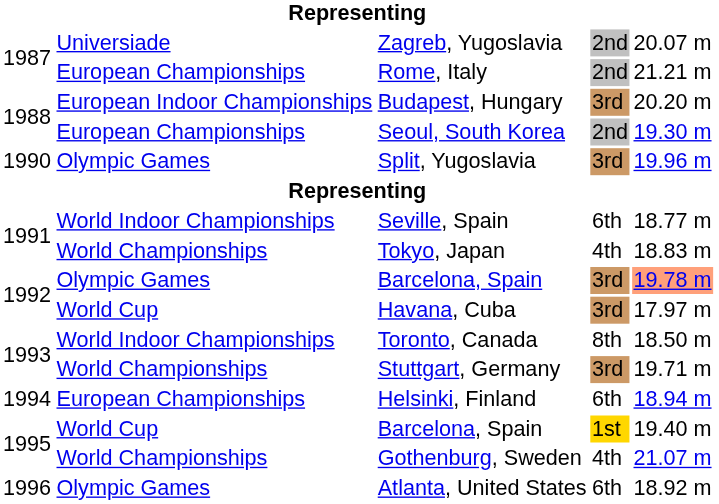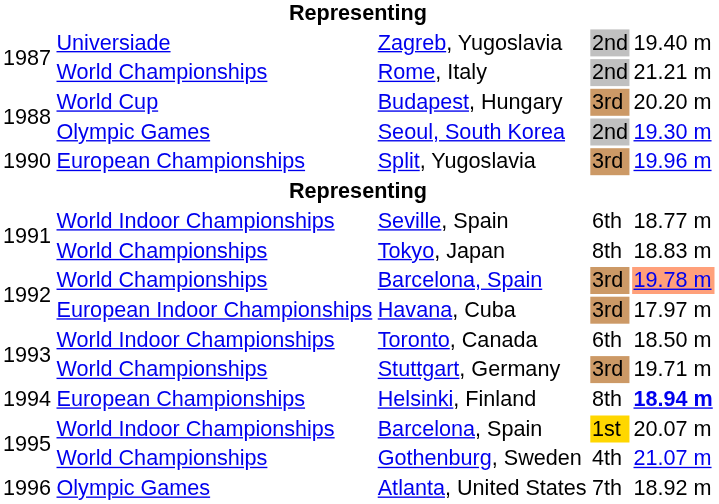 <table>
 <tr>
 <th colspan="5">Representing </th>
 </tr>
 <tr>
 <td rowspan=2>1987</td>
 <td><a href='#'>Universiade</a></td>
 <td><a href='#'>Zagreb</a>, Yugoslavia</td>
 <td bgcolor=silver>2nd</td>
-<td>20.07 m</td>
+<td>19.40 m</td>
 </tr>
 <tr>
-<td><a href='#'>European Championships</a></td>
+<td><a href='#'>World Championships</a></td>
 <td><a href='#'>Rome</a>, Italy</td>
 <td bgcolor=silver>2nd</td>
 <td>21.21 m</td>
 </tr>
 <tr>
 <td rowspan=2>1988</td>
-<td><a href='#'>European Indoor Championships</a></td>
+<td><a href='#'>World Cup</a></td>
 <td><a href='#'>Budapest</a>, Hungary</td>
 <td bgcolor=cc9966>3rd</td>
 <td>20.20 m</td>
 </tr>
 <tr>
-<td><a href='#'>European Championships</a></td>
+<td><a href='#'>Olympic Games</a></td>
 <td><a href='#'>Seoul, South Korea</a></td>
 <td bgcolor="silver">2nd</td>
 <td><a href='#'>19.30 m</a></td>
 </tr>
 <tr>
 <td>1990</td>
-<td><a href='#'>Olympic Games</a></td>
+<td><a href='#'>European Championships</a></td>
 <td><a href='#'>Split</a>, Yugoslavia</td>
 <td bgcolor=cc9966>3rd</td>
 <td><a href='#'>19.96 m</a></td>
 </tr>
 <tr>
 <th colspan="5">Representing </th>
 </tr>
 <tr>
 <td rowspan=2>1991</td>
 <td><a href='#'>World Indoor Championships</a></td>
 <td><a href='#'>Seville</a>, Spain</td>
 <td>6th</td>
 <td>18.77 m</td>
 </tr>
 <tr>
 <td><a href='#'>World Championships</a></td>
 <td><a href='#'>Tokyo</a>, Japan</td>
-<td>4th</td>
+<td>8th</td>
 <td>18.83 m</td>
 </tr>
 <tr>
 <td rowspan=2>1992</td>
-<td><a href='#'>Olympic Games</a></td>
+<td><a href='#'>World Championships</a></td>
 <td><a href='#'>Barcelona, Spain</a></td>
 <td bgcolor="cc9966">3rd</td>
 <td style="background: lightsalmon;"><a href='#'>19.78 m</a></td>
 </tr>
 <tr>
-<td><a href='#'>World Cup</a></td>
+<td><a href='#'>European Indoor Championships</a></td>
 <td><a href='#'>Havana</a>, Cuba</td>
 <td bgcolor=cc9966>3rd</td>
 <td>17.97 m</td>
 </tr>
 <tr>
 <td rowspan=2>1993</td>
 <td><a href='#'>World Indoor Championships</a></td>
 <td><a href='#'>Toronto</a>, Canada</td>
-<td>8th</td>
+<td>6th</td>
 <td>18.50 m</td>
 </tr>
 <tr>
 <td><a href='#'>World Championships</a></td>
 <td><a href='#'>Stuttgart</a>, Germany</td>
 <td bgcolor=cc9966>3rd</td>
 <td>19.71 m</td>
 </tr>
 <tr>
 <td>1994</td>
 <td><a href='#'>European Championships</a></td>
 <td><a href='#'>Helsinki</a>, Finland</td>
-<td>6th</td>
-<td><a href='#'>18.94 m</a></td>
+<td>8th</td>
+<td><strong><a href='#'>18.94 m</a></strong></td>
 </tr>
 <tr>
 <td rowspan=2>1995</td>
-<td><a href='#'>World Cup</a></td>
+<td><a href='#'>World Indoor Championships</a></td>
 <td><a href='#'>Barcelona</a>, Spain</td>
 <td bgcolor=gold>1st</td>
-<td>19.40 m</td>
+<td>20.07 m</td>
 </tr>
 <tr>
 <td><a href='#'>World Championships</a></td>
 <td><a href='#'>Gothenburg</a>, Sweden</td>
 <td>4th</td>
 <td><a href='#'>21.07 m</a></td>
 </tr>
 <tr>
 <td>1996</td>
 <td><a href='#'>Olympic Games</a></td>
 <td><a href='#'>Atlanta</a>, United States</td>
-<td>6th</td>
+<td>7th</td>
 <td>18.92 m</td>
 </tr>
 </table>
